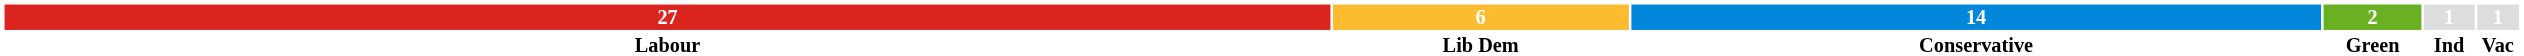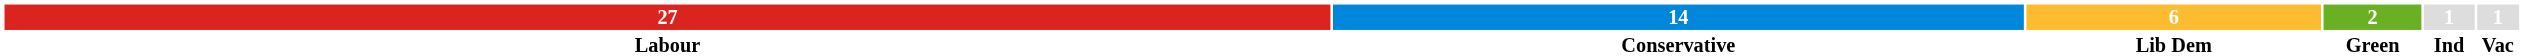 <table style="width:100%; text-align:center;">
 <tr style="color:white;">
 <td style="background:#DC241F; width:53%;"><strong>27</strong></td>
+<td style="background:#0087DC; width:27.6%;"><strong>14</strong></td>
 <td style="background:#FDBB30; width:11.8%;"><strong>6</strong></td>
-<td style="background:#0087DC; width:27.6%;"><strong>14</strong></td>
 <td style="background:#6AB023; width:3.9%;"><strong>2</strong></td>
 <td style="background:#DDDDDD; width:2.0%;"><strong>1</strong></td>
 <td style="background:#DDDDDD; width:2.0%;"><strong>1</strong></td>
 </tr>
 <tr>
 <td><span><strong>Labour</strong></span></td>
+<td><span><strong>Conservative</strong></span></td>
 <td><span><strong>Lib Dem</strong></span></td>
-<td><span><strong>Conservative</strong></span></td>
 <td><span><strong>Green</strong></span></td>
 <td><span><strong>Ind</strong></span></td>
 <td><span><strong>Vac</strong></span></td>
 </tr>
 </table>
